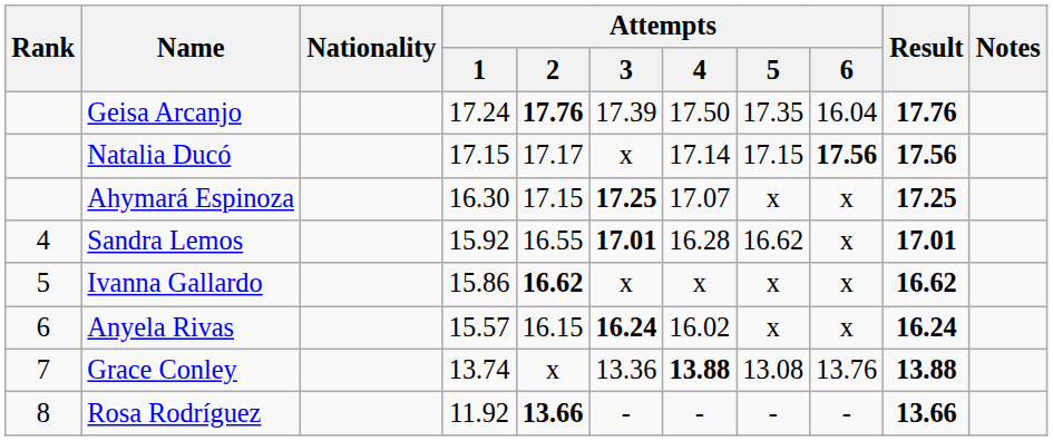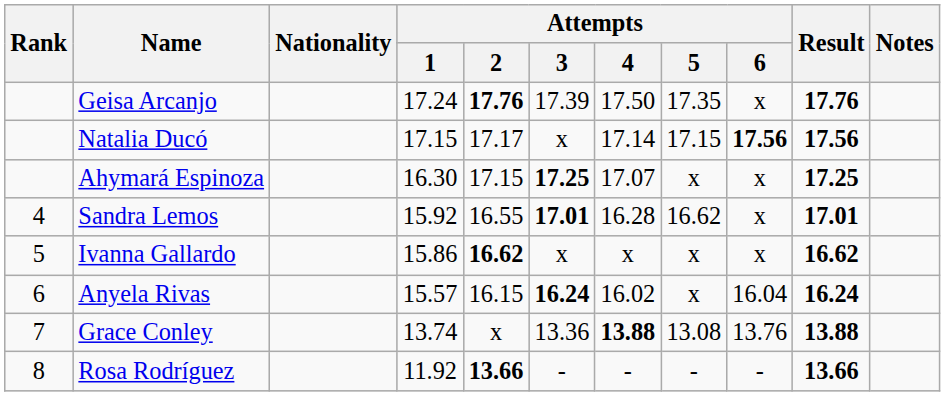 <table class="wikitable sortable" style="text-align:center">
 <tr>
 <th rowspan=2>Rank</th>
 <th rowspan=2>Name</th>
 <th rowspan=2>Nationality</th>
 <th colspan=6>Attempts</th>
 <th rowspan=2>Result</th>
 <th rowspan=2>Notes</th>
 </tr>
 <tr>
 <th>1</th>
 <th>2</th>
 <th>3</th>
 <th>4</th>
 <th>5</th>
 <th>6</th>
 </tr>
 <tr>
 <td align=center></td>
 <td align=left><a href='#'>Geisa Arcanjo</a></td>
 <td align=left></td>
 <td>17.24</td>
 <td><strong>17.76</strong></td>
 <td>17.39</td>
 <td>17.50</td>
 <td>17.35</td>
-<td>16.04</td>
+<td>x</td>
 <td><strong>17.76</strong></td>
 <td></td>
 </tr>
 <tr>
 <td align=center></td>
 <td align=left><a href='#'>Natalia Ducó</a></td>
 <td align=left></td>
 <td>17.15</td>
 <td>17.17</td>
 <td>x</td>
 <td>17.14</td>
 <td>17.15</td>
 <td><strong>17.56</strong></td>
 <td><strong>17.56</strong></td>
 <td></td>
 </tr>
 <tr>
 <td align=center></td>
 <td align=left><a href='#'>Ahymará Espinoza</a></td>
 <td align=left></td>
 <td>16.30</td>
 <td>17.15</td>
 <td><strong>17.25</strong></td>
 <td>17.07</td>
 <td>x</td>
 <td>x</td>
 <td><strong>17.25</strong></td>
 <td></td>
 </tr>
 <tr>
 <td align=center>4</td>
 <td align=left><a href='#'>Sandra Lemos</a></td>
 <td align=left></td>
 <td>15.92</td>
 <td>16.55</td>
 <td><strong>17.01</strong></td>
 <td>16.28</td>
 <td>16.62</td>
 <td>x</td>
 <td><strong>17.01</strong></td>
 <td></td>
 </tr>
 <tr>
 <td align=center>5</td>
 <td align=left><a href='#'>Ivanna Gallardo</a></td>
 <td align=left></td>
 <td>15.86</td>
 <td><strong>16.62</strong></td>
 <td>x</td>
 <td>x</td>
 <td>x</td>
 <td>x</td>
 <td><strong>16.62</strong></td>
 <td></td>
 </tr>
 <tr>
 <td align=center>6</td>
 <td align=left><a href='#'>Anyela Rivas</a></td>
 <td align=left></td>
 <td>15.57</td>
 <td>16.15</td>
 <td><strong>16.24</strong></td>
 <td>16.02</td>
 <td>x</td>
-<td>x</td>
+<td>16.04</td>
 <td><strong>16.24</strong></td>
 <td></td>
 </tr>
 <tr>
 <td align=center>7</td>
 <td align=left><a href='#'>Grace Conley</a></td>
 <td align=left></td>
 <td>13.74</td>
 <td>x</td>
 <td>13.36</td>
 <td><strong>13.88</strong></td>
 <td>13.08</td>
 <td>13.76</td>
 <td><strong>13.88</strong></td>
 <td></td>
 </tr>
 <tr>
 <td align=center>8</td>
 <td align=left><a href='#'>Rosa Rodríguez</a></td>
 <td align=left></td>
 <td>11.92</td>
 <td><strong>13.66</strong></td>
 <td>-</td>
 <td>-</td>
 <td>-</td>
 <td>-</td>
 <td><strong>13.66</strong></td>
 <td></td>
 </tr>
 </table>
